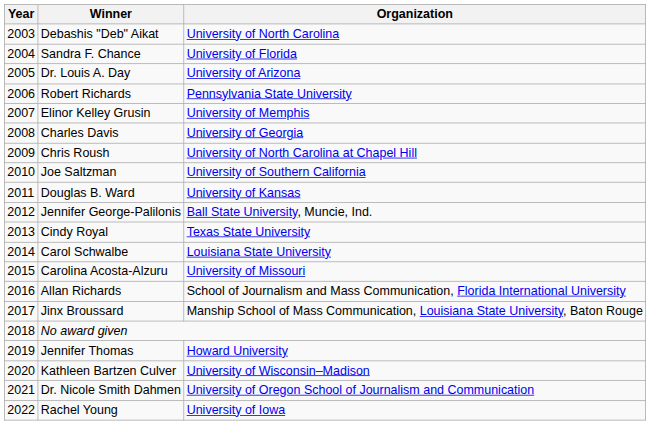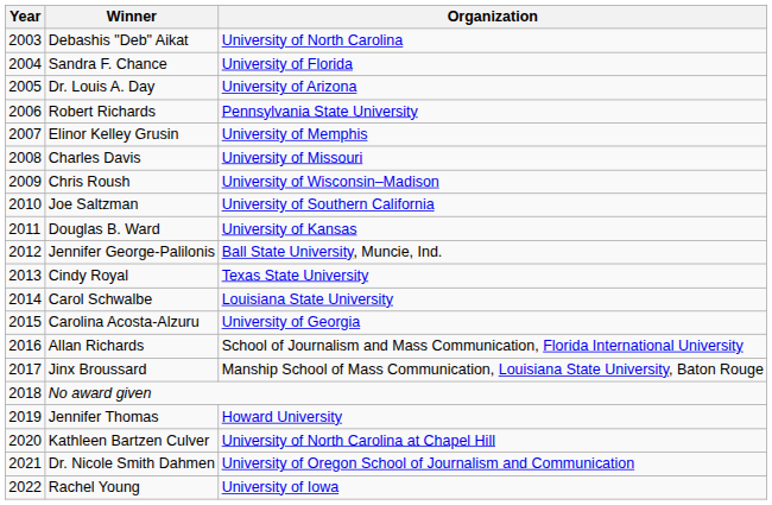 <table class="wikitable sortable">
 <tr>
 <th>Year</th>
 <th>Winner</th>
 <th>Organization</th>
 </tr>
 <tr>
 <td>2003</td>
 <td>Debashis "Deb" Aikat</td>
 <td><a href='#'>University of North Carolina</a></td>
 </tr>
 <tr>
 <td>2004</td>
 <td>Sandra F. Chance</td>
 <td><a href='#'>University of Florida</a></td>
 </tr>
 <tr>
 <td>2005</td>
 <td>Dr. Louis A. Day</td>
 <td><a href='#'>University of Arizona</a></td>
 </tr>
 <tr>
 <td>2006</td>
 <td>Robert Richards</td>
 <td><a href='#'>Pennsylvania State University</a></td>
 </tr>
 <tr>
 <td>2007</td>
 <td>Elinor Kelley Grusin</td>
 <td><a href='#'>University of Memphis</a></td>
 </tr>
 <tr>
 <td>2008</td>
 <td>Charles Davis</td>
-<td><a href='#'>University of Georgia</a></td>
+<td><a href='#'>University of Missouri</a></td>
 </tr>
 <tr>
 <td>2009</td>
 <td>Chris Roush</td>
-<td><a href='#'>University of North Carolina at Chapel Hill</a></td>
+<td><a href='#'>University of Wisconsin–Madison</a></td>
 </tr>
 <tr>
 <td>2010</td>
 <td>Joe Saltzman</td>
 <td><a href='#'>University of Southern California</a></td>
 </tr>
 <tr>
 <td>2011</td>
 <td>Douglas B. Ward</td>
 <td><a href='#'>University of Kansas</a></td>
 </tr>
 <tr>
 <td>2012</td>
 <td>Jennifer George-Palilonis</td>
 <td><a href='#'>Ball State University</a>, Muncie, Ind.</td>
 </tr>
 <tr>
 <td>2013</td>
 <td>Cindy Royal</td>
 <td><a href='#'>Texas State University</a></td>
 </tr>
 <tr>
 <td>2014</td>
 <td>Carol Schwalbe</td>
 <td><a href='#'>Louisiana State University</a></td>
 </tr>
 <tr>
 <td>2015</td>
 <td>Carolina Acosta-Alzuru</td>
-<td><a href='#'>University of Missouri</a></td>
+<td><a href='#'>University of Georgia</a></td>
 </tr>
 <tr>
 <td>2016</td>
 <td>Allan Richards</td>
 <td>School of Journalism and Mass Communication, <a href='#'>Florida International University</a></td>
 </tr>
 <tr>
 <td>2017</td>
 <td>Jinx Broussard</td>
 <td>Manship School of Mass Communication, <a href='#'>Louisiana State University</a>, Baton Rouge</td>
 </tr>
 <tr>
 <td>2018</td>
 <td colspan=2><em>No award given</em></td>
 </tr>
 <tr>
 <td>2019</td>
 <td>Jennifer Thomas</td>
 <td><a href='#'>Howard University</a></td>
 </tr>
 <tr>
 <td>2020</td>
 <td>Kathleen Bartzen Culver</td>
-<td><a href='#'>University of Wisconsin–Madison</a></td>
+<td><a href='#'>University of North Carolina at Chapel Hill</a></td>
 </tr>
 <tr>
 <td>2021</td>
 <td>Dr. Nicole Smith Dahmen</td>
 <td><a href='#'>University of Oregon School of Journalism and Communication</a></td>
 </tr>
 <tr>
 <td>2022</td>
 <td>Rachel Young</td>
 <td><a href='#'>University of Iowa</a></td>
 </tr>
 </table>
